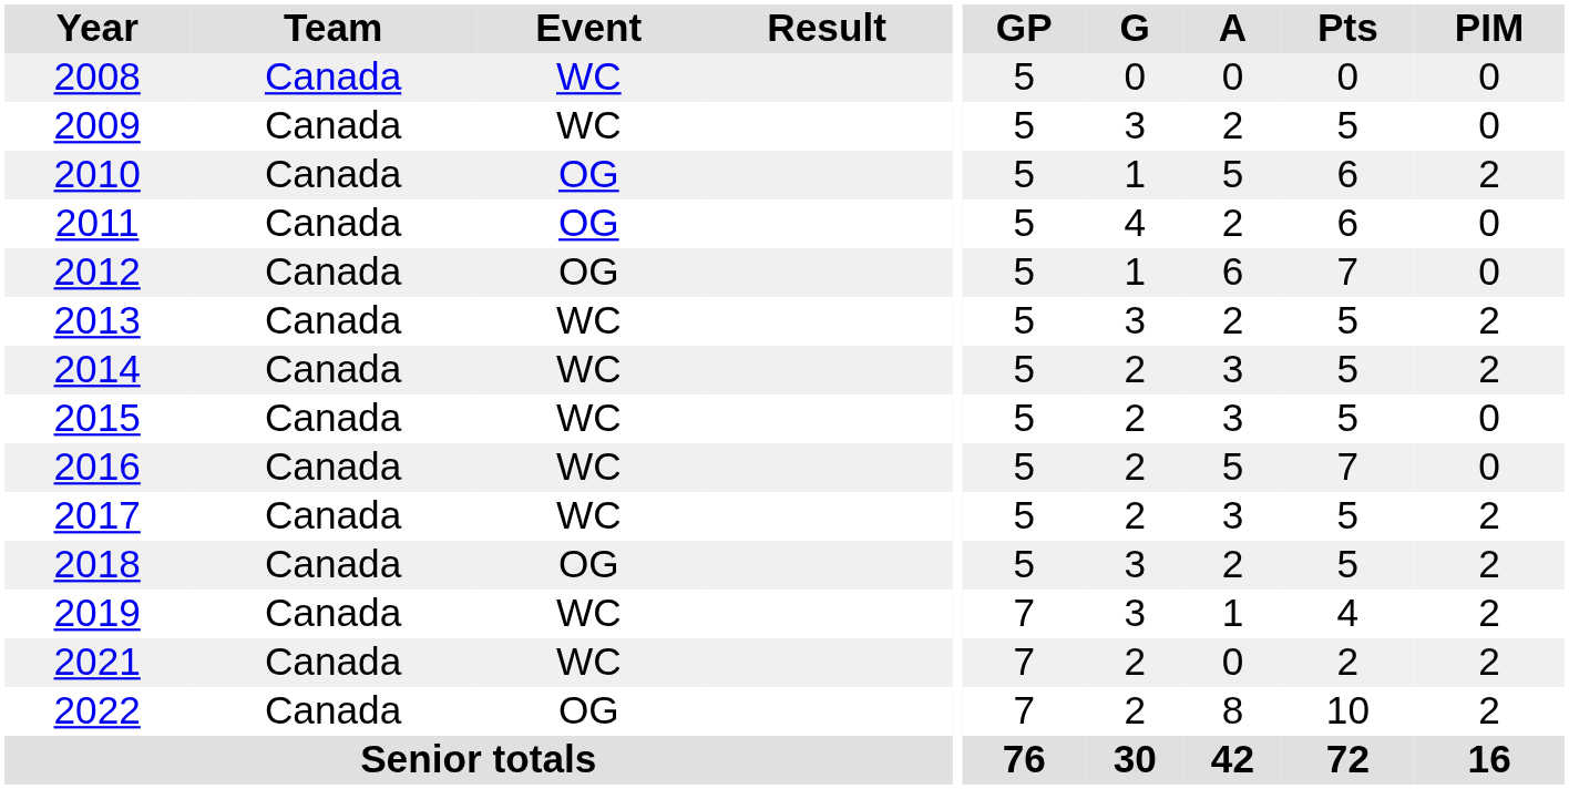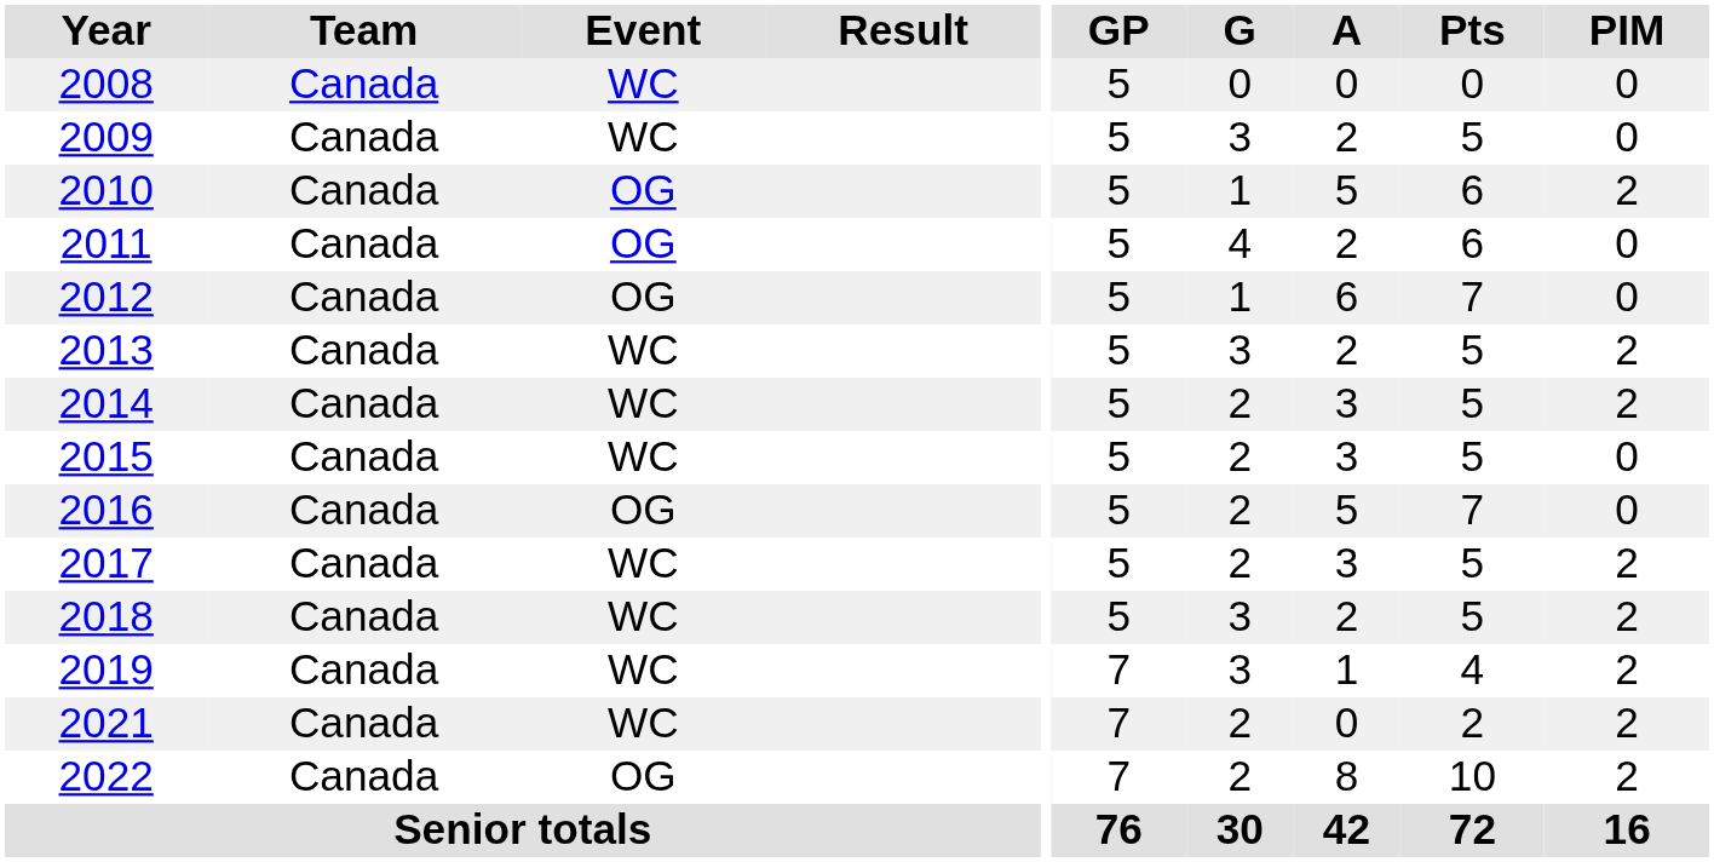 <table border="0" cellpadding="1" cellspacing="0" ID="Table3" style="text-align:center; width:40em">
 <tr ALIGN="center" bgcolor="#e0e0e0">
 <th>Year</th>
 <th>Team</th>
 <th>Event</th>
 <th>Result</th>
 <th rowspan="99" bgcolor="#ffffff"></th>
 <th>GP</th>
 <th>G</th>
 <th>A</th>
 <th>Pts</th>
 <th>PIM</th>
 </tr>
 <tr ALIGN="center" bgcolor="#f0f0f0">
 <td><a href='#'>2008</a></td>
 <td><a href='#'>Canada</a></td>
 <td><a href='#'>WC</a></td>
 <td></td>
 <td>5</td>
 <td>0</td>
 <td>0</td>
 <td>0</td>
 <td>0</td>
 </tr>
 <tr ALIGN="center">
 <td><a href='#'>2009</a></td>
 <td>Canada</td>
 <td>WC</td>
 <td></td>
 <td>5</td>
 <td>3</td>
 <td>2</td>
 <td>5</td>
 <td>0</td>
 </tr>
 <tr ALIGN="center" bgcolor="#f0f0f0">
 <td><a href='#'>2010</a></td>
 <td>Canada</td>
 <td><a href='#'>OG</a></td>
 <td></td>
 <td>5</td>
 <td>1</td>
 <td>5</td>
 <td>6</td>
 <td>2</td>
 </tr>
 <tr ALIGN="center">
 <td><a href='#'>2011</a></td>
 <td>Canada</td>
 <td><a href='#'>OG</a></td>
 <td></td>
 <td>5</td>
 <td>4</td>
 <td>2</td>
 <td>6</td>
 <td>0</td>
 </tr>
 <tr ALIGN="center" bgcolor="#f0f0f0">
 <td><a href='#'>2012</a></td>
 <td>Canada</td>
 <td>OG</td>
 <td></td>
 <td>5</td>
 <td>1</td>
 <td>6</td>
 <td>7</td>
 <td>0</td>
 </tr>
 <tr ALIGN="center">
 <td><a href='#'>2013</a></td>
 <td>Canada</td>
 <td>WC</td>
 <td></td>
 <td>5</td>
 <td>3</td>
 <td>2</td>
 <td>5</td>
 <td>2</td>
 </tr>
 <tr ALIGN="center" bgcolor="#f0f0f0">
 <td><a href='#'>2014</a></td>
 <td>Canada</td>
 <td>WC</td>
 <td></td>
 <td>5</td>
 <td>2</td>
 <td>3</td>
 <td>5</td>
 <td>2</td>
 </tr>
 <tr ALIGN="center">
 <td><a href='#'>2015</a></td>
 <td>Canada</td>
 <td>WC</td>
 <td></td>
 <td>5</td>
 <td>2</td>
 <td>3</td>
 <td>5</td>
 <td>0</td>
 </tr>
 <tr ALIGN="center" bgcolor="#f0f0f0">
 <td><a href='#'>2016</a></td>
 <td>Canada</td>
-<td>WC</td>
+<td>OG</td>
 <td></td>
 <td>5</td>
 <td>2</td>
 <td>5</td>
 <td>7</td>
 <td>0</td>
 </tr>
 <tr ALIGN="center">
 <td><a href='#'>2017</a></td>
 <td>Canada</td>
 <td>WC</td>
 <td></td>
 <td>5</td>
 <td>2</td>
 <td>3</td>
 <td>5</td>
 <td>2</td>
 </tr>
 <tr ALIGN="center" bgcolor="#f0f0f0">
 <td><a href='#'>2018</a></td>
 <td>Canada</td>
-<td>OG</td>
+<td>WC</td>
 <td></td>
 <td>5</td>
 <td>3</td>
 <td>2</td>
 <td>5</td>
 <td>2</td>
 </tr>
 <tr ALIGN="center">
 <td><a href='#'>2019</a></td>
 <td>Canada</td>
 <td>WC</td>
 <td></td>
 <td>7</td>
 <td>3</td>
 <td>1</td>
 <td>4</td>
 <td>2</td>
 </tr>
 <tr ALIGN="center" bgcolor="#f0f0f0">
 <td><a href='#'>2021</a></td>
 <td>Canada</td>
 <td>WC</td>
 <td></td>
 <td>7</td>
 <td>2</td>
 <td>0</td>
 <td>2</td>
 <td>2</td>
 </tr>
 <tr ALIGN="center">
 <td><a href='#'>2022</a></td>
 <td>Canada</td>
 <td>OG</td>
 <td></td>
 <td>7</td>
 <td>2</td>
 <td>8</td>
 <td>10</td>
 <td>2</td>
 </tr>
 <tr bgcolor="#e0e0e0">
 <th colspan="4">Senior totals</th>
 <th>76</th>
 <th>30</th>
 <th>42</th>
 <th>72</th>
 <th>16</th>
 </tr>
 </table>
